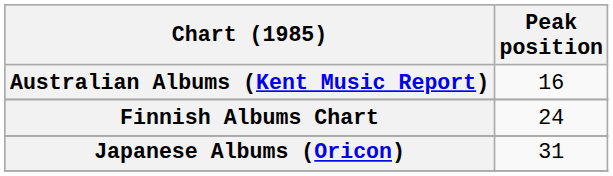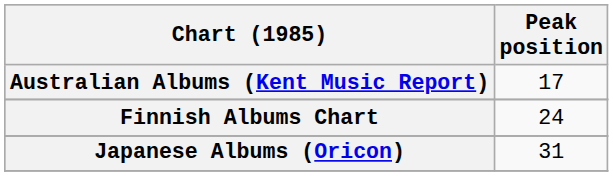 <table class="wikitable sortable plainrowheaders">
 <tr>
 <th>Chart (1985)</th>
 <th>Peak<br>position</th>
 </tr>
 <tr>
 <th scope="row">Australian Albums (<a href='#'>Kent Music Report</a>)</th>
-<td align="center">16</td>
+<td align="center">17</td>
 </tr>
 <tr>
 </tr>
 <tr>
 </tr>
 <tr>
 <th scope="row">Finnish Albums Chart</th>
 <td align="center">24</td>
 </tr>
 <tr>
 </tr>
 <tr>
 </tr>
 <tr>
 <th scope="row">Japanese Albums (<a href='#'>Oricon</a>)</th>
 <td align="center">31</td>
 </tr>
 <tr>
 </tr>
 <tr>
 </tr>
 <tr>
 </tr>
 <tr>
 </tr>
 </table>
